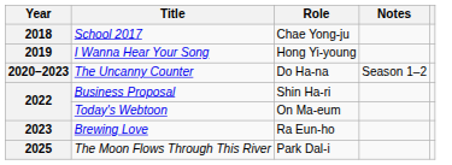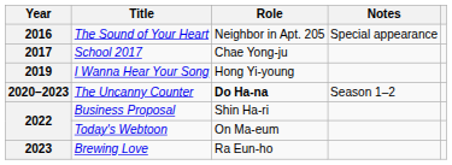 <table class="wikitable plainrowheaders">
 <tr>
 <th scope="col">Year</th>
 <th scope="col">Title</th>
 <th scope="col">Role</th>
 <th scope="col">Notes</th>
 <th scope="col" class="unsortable"></th>
 </tr>
 <tr>
-<th scope="row">2018</th>
+<th scope="row">2016</th>
+<td><em><a href='#'>The Sound of Your Heart</a></em></td>
+<td>Neighbor in Apt. 205</td>
+<td>Special appearance</td>
+<td style="text-align:center"></td>
+</tr>
+<tr>
+<th scope="row">2017</th>
 <td><em><a href='#'>School 2017</a></em></td>
 <td>Chae Yong-ju</td>
 <td></td>
 <td style="text-align:center"></td>
 </tr>
 <tr>
 <th scope="row">2019</th>
 <td><em><a href='#'>I Wanna Hear Your Song</a></em></td>
 <td>Hong Yi-young</td>
 <td></td>
 <td style="text-align:center"></td>
 </tr>
 <tr>
 <th scope="row">2020–2023</th>
 <td><em><a href='#'>The Uncanny Counter</a></em></td>
-<td>Do Ha-na</td>
+<td><strong>Do Ha-na</strong></td>
 <td>Season 1–2</td>
 <td style="text-align:center"></td>
 </tr>
 <tr>
 <th scope="row" rowspan="2">2022</th>
 <td><em><a href='#'>Business Proposal</a></em></td>
 <td>Shin Ha-ri</td>
 <td></td>
 <td style="text-align:center"></td>
 </tr>
 <tr>
 <td><em><a href='#'>Today's Webtoon</a></em></td>
 <td>On Ma-eum</td>
 <td></td>
 <td style="text-align:center"></td>
 </tr>
 <tr>
 <th scope="row">2023</th>
 <td><em><a href='#'>Brewing Love</a></em></td>
 <td>Ra Eun-ho</td>
 <td></td>
 <td style="text-align:center"></td>
 </tr>
-<tr>
-<th scope="row">2025</th>
-<td><em>The Moon Flows Through This River</em></td>
-<td>Park Dal-i</td>
-<td></td>
-<td style="text-align:center"></td>
-</tr>
 </table>
